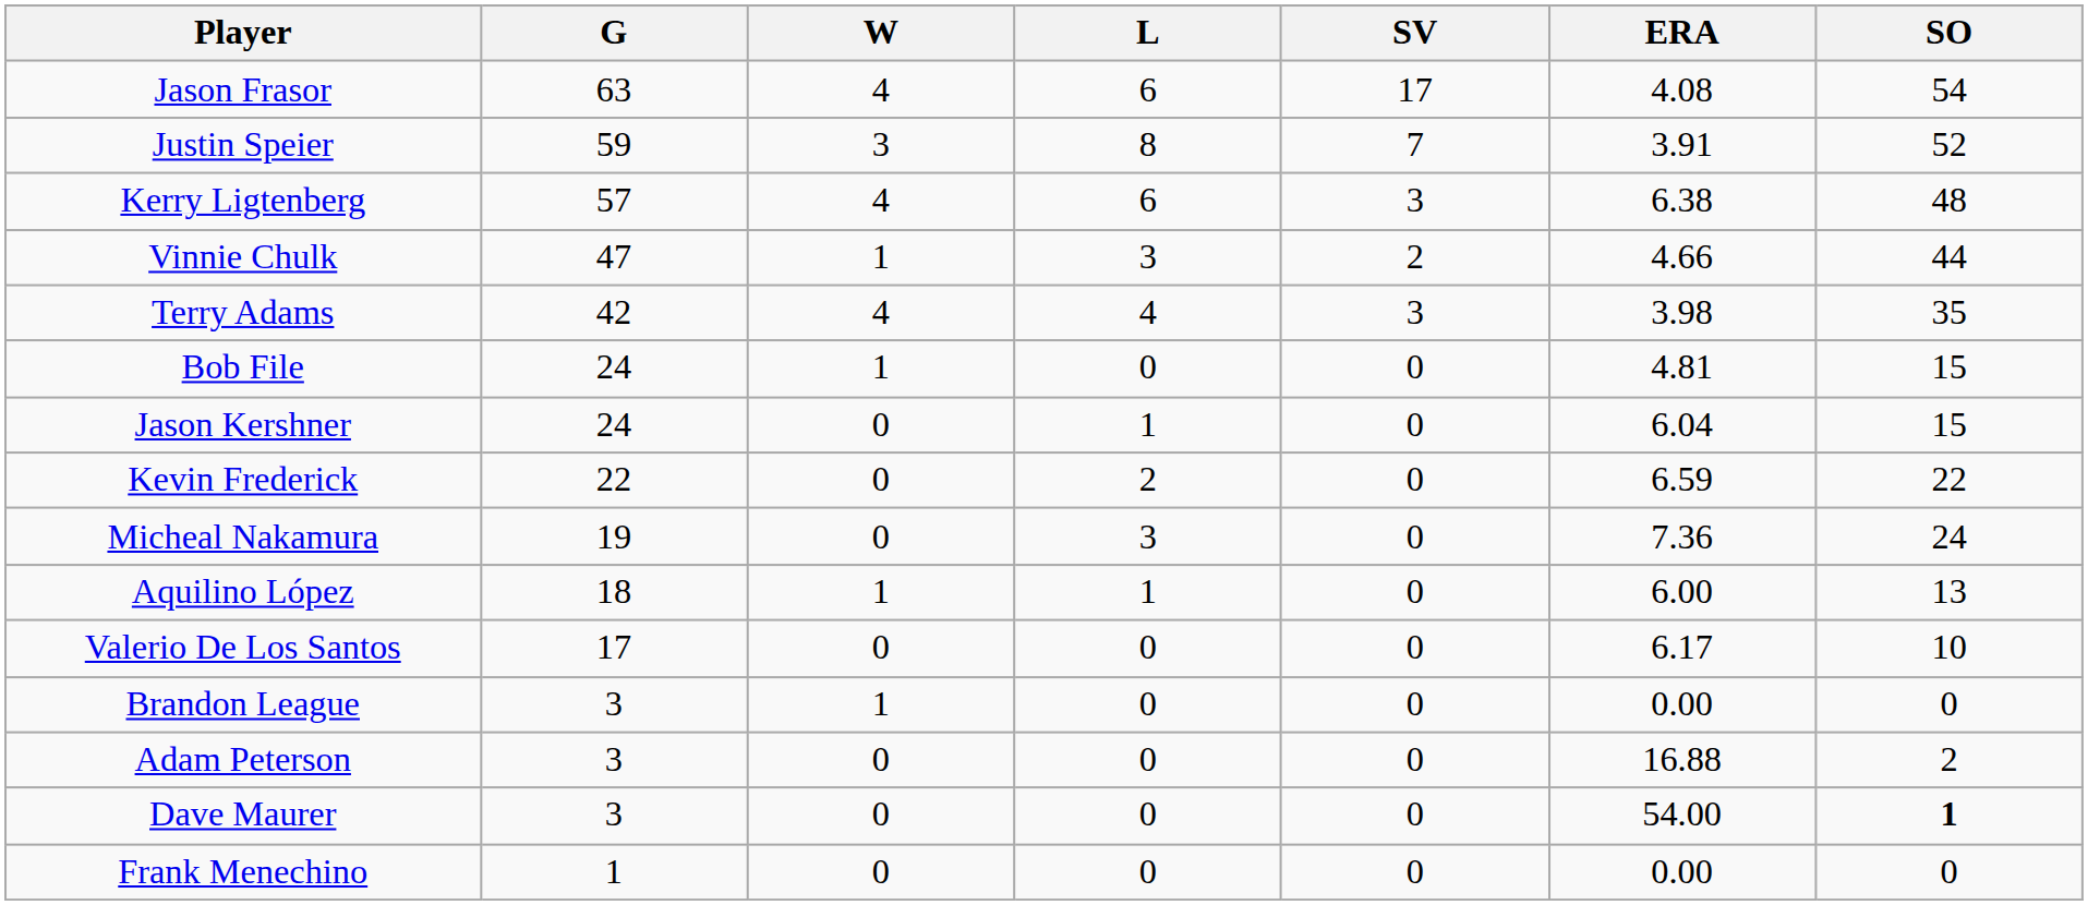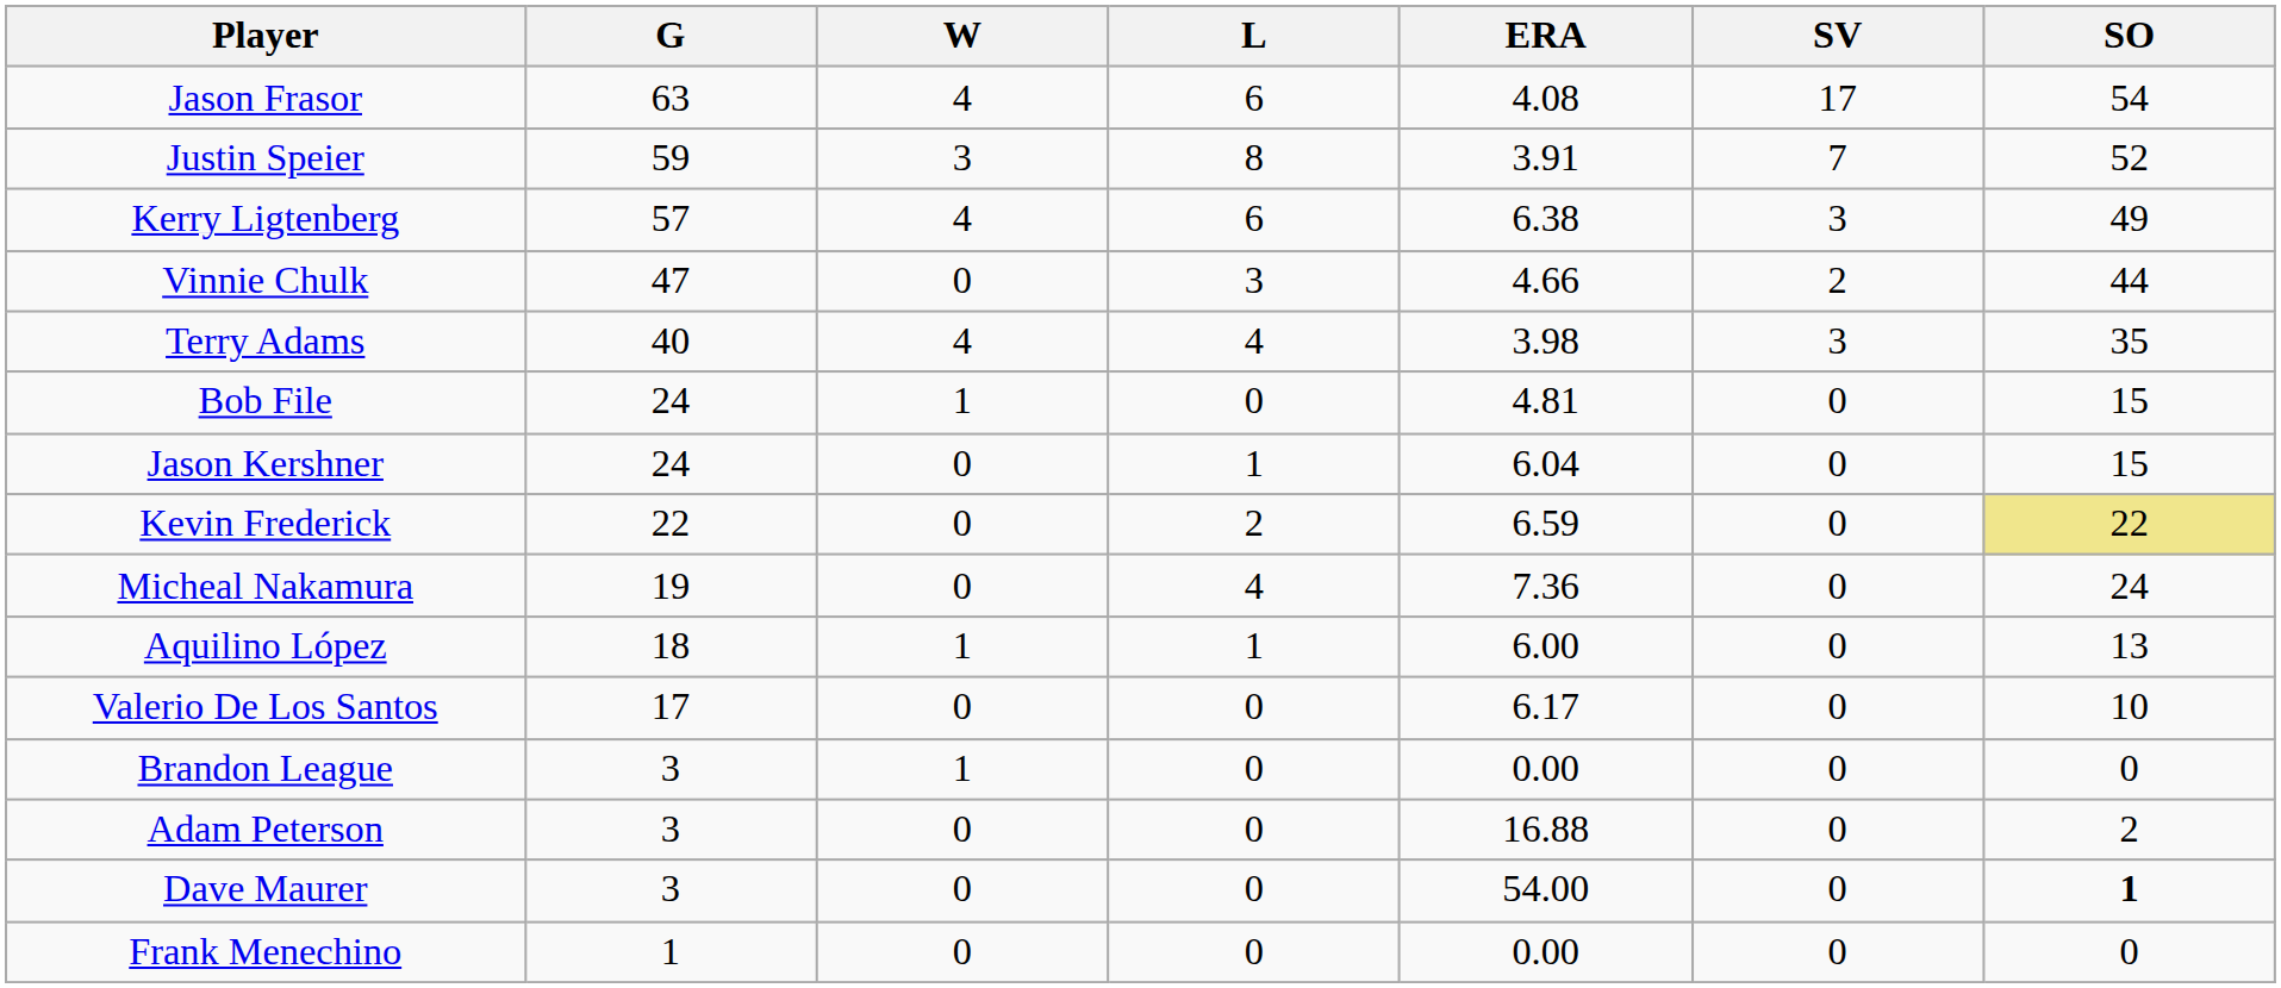 <table class="wikitable sortable">
 <tr>
 <th bgcolor="#DDDDFF" width="16%">Player</th>
 <th bgcolor="#DDDDFF" width="9%">G</th>
 <th bgcolor="#DDDDFF" width="9%">W</th>
 <th bgcolor="#DDDDFF" width="9%">L</th>
+<th bgcolor="#DDDDFF" width="9%">ERA</th>
 <th bgcolor="#DDDDFF" width="9%">SV</th>
-<th bgcolor="#DDDDFF" width="9%">ERA</th>
 <th bgcolor="#DDDDFF" width="9%">SO</th>
 </tr>
 <tr align="center">
 <td><a href='#'>Jason Frasor</a></td>
 <td>63</td>
 <td>4</td>
 <td>6</td>
+<td>4.08</td>
 <td>17</td>
-<td>4.08</td>
 <td>54</td>
 </tr>
 <tr align=center>
 <td><a href='#'>Justin Speier</a></td>
 <td>59</td>
 <td>3</td>
 <td>8</td>
+<td>3.91</td>
 <td>7</td>
-<td>3.91</td>
 <td>52</td>
 </tr>
 <tr align=center>
 <td><a href='#'>Kerry Ligtenberg</a></td>
 <td>57</td>
 <td>4</td>
 <td>6</td>
+<td>6.38</td>
 <td>3</td>
-<td>6.38</td>
-<td>48</td>
+<td>49</td>
 </tr>
 <tr align=center>
 <td><a href='#'>Vinnie Chulk</a></td>
 <td>47</td>
-<td>1</td>
+<td>0</td>
 <td>3</td>
+<td>4.66</td>
 <td>2</td>
-<td>4.66</td>
 <td>44</td>
 </tr>
 <tr align=center>
 <td><a href='#'>Terry Adams</a></td>
-<td>42</td>
+<td>40</td>
 <td>4</td>
 <td>4</td>
+<td>3.98</td>
 <td>3</td>
-<td>3.98</td>
 <td>35</td>
 </tr>
 <tr align=center>
 <td><a href='#'>Bob File</a></td>
 <td>24</td>
 <td>1</td>
 <td>0</td>
+<td>4.81</td>
 <td>0</td>
-<td>4.81</td>
 <td>15</td>
 </tr>
 <tr align=center>
 <td><a href='#'>Jason Kershner</a></td>
 <td>24</td>
 <td>0</td>
 <td>1</td>
+<td>6.04</td>
 <td>0</td>
-<td>6.04</td>
 <td>15</td>
 </tr>
 <tr align=center>
 <td><a href='#'>Kevin Frederick</a></td>
 <td>22</td>
 <td>0</td>
 <td>2</td>
+<td>6.59</td>
 <td>0</td>
-<td>6.59</td>
-<td>22</td>
+<td style="background: khaki;">22</td>
 </tr>
 <tr align=center>
 <td><a href='#'>Micheal Nakamura</a></td>
 <td>19</td>
 <td>0</td>
-<td>3</td>
+<td>4</td>
+<td>7.36</td>
 <td>0</td>
-<td>7.36</td>
 <td>24</td>
 </tr>
 <tr align=center>
 <td><a href='#'>Aquilino López</a></td>
 <td>18</td>
 <td>1</td>
 <td>1</td>
+<td>6.00</td>
 <td>0</td>
-<td>6.00</td>
 <td>13</td>
 </tr>
 <tr align=center>
 <td><a href='#'>Valerio De Los Santos</a></td>
 <td>17</td>
 <td>0</td>
 <td>0</td>
+<td>6.17</td>
 <td>0</td>
-<td>6.17</td>
 <td>10</td>
 </tr>
 <tr align=center>
 <td><a href='#'>Brandon League</a></td>
 <td>3</td>
 <td>1</td>
 <td>0</td>
+<td>0.00</td>
 <td>0</td>
-<td>0.00</td>
 <td>0</td>
 </tr>
 <tr align=center>
 <td><a href='#'>Adam Peterson</a></td>
 <td>3</td>
 <td>0</td>
 <td>0</td>
+<td>16.88</td>
 <td>0</td>
-<td>16.88</td>
 <td>2</td>
 </tr>
 <tr align=center>
 <td><a href='#'>Dave Maurer</a></td>
 <td>3</td>
 <td>0</td>
 <td>0</td>
+<td>54.00</td>
 <td>0</td>
-<td>54.00</td>
 <td><strong>1</strong></td>
 </tr>
 <tr align=center>
 <td><a href='#'>Frank Menechino</a></td>
 <td>1</td>
 <td>0</td>
 <td>0</td>
+<td>0.00</td>
 <td>0</td>
-<td>0.00</td>
 <td>0</td>
 </tr>
 </table>
